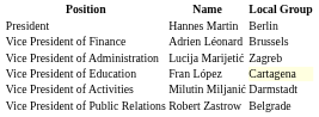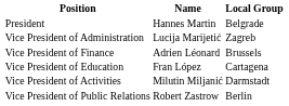 <table>
 <tr>
 <th>Position</th>
 <th>Name</th>
 <th>Local Group</th>
 </tr>
 <tr>
 <td>President</td>
 <td>Hannes Martin</td>
-<td>Berlin</td>
+<td>Belgrade</td>
+</tr>
+<tr>
+<td>Vice President of Administration</td>
+<td>Lucija Marijetić</td>
+<td>Zagreb</td>
 </tr>
 <tr>
 <td>Vice President of Finance</td>
 <td>Adrien Léonard</td>
 <td>Brussels</td>
 </tr>
 <tr>
-<td>Vice President of Administration</td>
-<td>Lucija Marijetić</td>
-<td>Zagreb</td>
-</tr>
-<tr>
 <td>Vice President of Education</td>
 <td>Fran López</td>
-<td style="background: lightyellow;">Cartagena</td>
+<td>Cartagena</td>
 </tr>
 <tr>
 <td>Vice President of Activities</td>
 <td>Milutin Miljanić</td>
 <td>Darmstadt</td>
 </tr>
 <tr>
 <td>Vice President of Public Relations</td>
 <td>Robert Zastrow</td>
-<td>Belgrade</td>
+<td>Berlin</td>
 </tr>
 </table>
